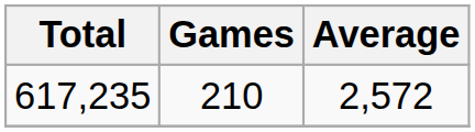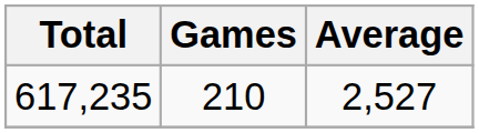 <table class="wikitable">
 <tr>
 <th>Total</th>
 <th>Games</th>
 <th>Average</th>
 </tr>
 <tr>
 <td align="center">617,235</td>
 <td align="center">210</td>
-<td align="center">2,572</td>
+<td align="center">2,527</td>
 </tr>
 <tr>
 </tr>
 </table>
